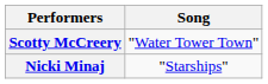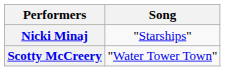 <table class="wikitable" style="text-align:center;">
 <tr>
 <th scope="col">Performers</th>
 <th scope="col">Song</th>
 </tr>
 <tr>
+<th scope="row"><a href='#'>Nicki Minaj</a></th>
+<td>"<a href='#'>Starships</a>"</td>
+</tr>
+<tr>
 <th scope="row"><a href='#'>Scotty McCreery</a></th>
 <td>"<a href='#'>Water Tower Town</a>"</td>
 </tr>
-<tr>
-<th scope="row"><a href='#'>Nicki Minaj</a></th>
-<td>"<a href='#'>Starships</a>"</td>
-</tr>
 </table>
